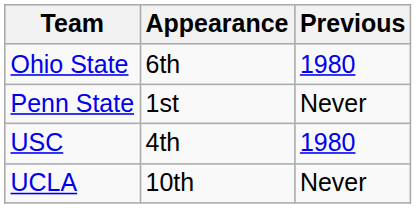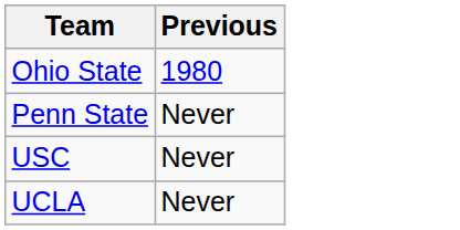 <table class="wikitable sortable">
 <tr>
 <th>Team</th>
-<th>Appearance</th>
 <th>Previous</th>
 </tr>
 <tr>
 <td><a href='#'>Ohio State</a></td>
-<td>6th</td>
 <td><a href='#'>1980</a></td>
 </tr>
 <tr>
 <td><a href='#'>Penn State</a></td>
-<td>1st</td>
 <td>Never</td>
 </tr>
 <tr>
 <td><a href='#'>USC</a></td>
-<td>4th</td>
-<td><a href='#'>1980</a></td>
+<td>Never</td>
 </tr>
 <tr>
 <td><a href='#'>UCLA</a></td>
-<td>10th</td>
 <td>Never</td>
 </tr>
 </table>
